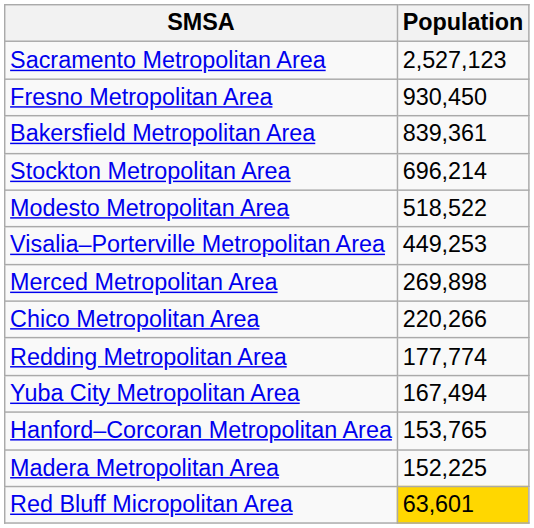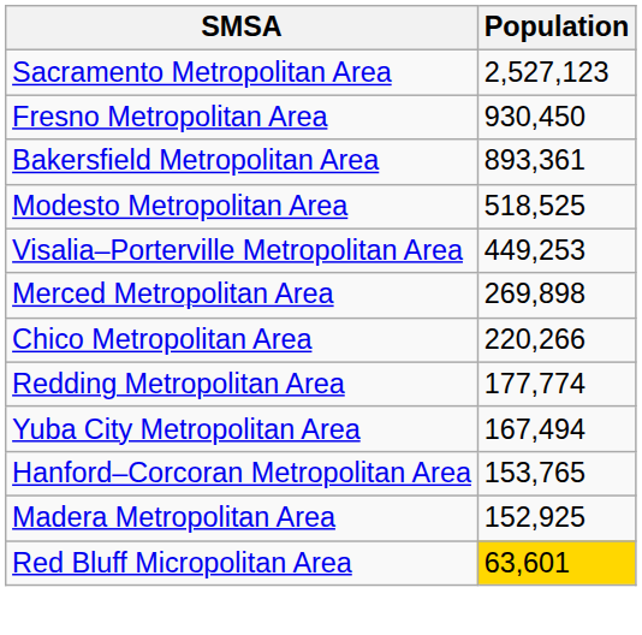 <table class="wikitable sortable">
 <tr>
 <th>SMSA</th>
 <th>Population</th>
 </tr>
 <tr>
 <td><a href='#'>Sacramento Metropolitan Area</a></td>
 <td>2,527,123</td>
 </tr>
 <tr>
 <td><a href='#'>Fresno Metropolitan Area</a></td>
 <td>930,450</td>
 </tr>
 <tr>
 <td><a href='#'>Bakersfield Metropolitan Area</a></td>
-<td>839,361</td>
-</tr>
-<tr>
-<td><a href='#'>Stockton Metropolitan Area</a></td>
-<td>696,214</td>
+<td>893,361</td>
 </tr>
 <tr>
 <td><a href='#'>Modesto Metropolitan Area</a></td>
-<td>518,522</td>
+<td>518,525</td>
 </tr>
 <tr>
 <td><a href='#'>Visalia–Porterville Metropolitan Area</a></td>
 <td>449,253</td>
 </tr>
 <tr>
 <td><a href='#'>Merced Metropolitan Area</a></td>
 <td>269,898</td>
 </tr>
 <tr>
 <td><a href='#'>Chico Metropolitan Area</a></td>
 <td>220,266</td>
 </tr>
 <tr>
 <td><a href='#'>Redding Metropolitan Area</a></td>
 <td>177,774</td>
 </tr>
 <tr>
 <td><a href='#'>Yuba City Metropolitan Area</a></td>
 <td>167,494</td>
 </tr>
 <tr>
 <td><a href='#'>Hanford–Corcoran Metropolitan Area</a></td>
 <td>153,765</td>
 </tr>
 <tr>
 <td><a href='#'>Madera Metropolitan Area</a></td>
-<td>152,225</td>
+<td>152,925</td>
 </tr>
 <tr>
 <td><a href='#'>Red Bluff Micropolitan Area</a></td>
 <td style="background: gold;">63,601</td>
 </tr>
 </table>
